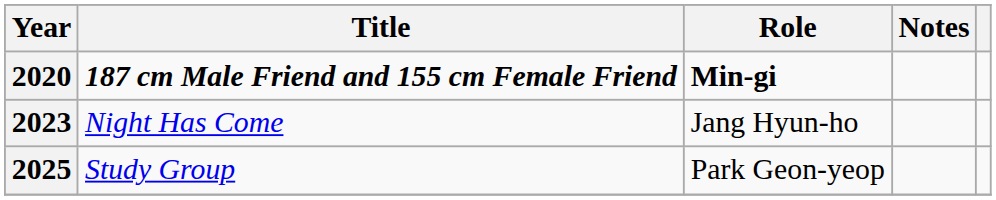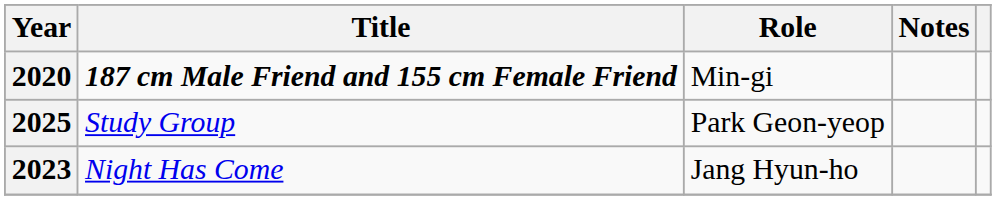 <table class="wikitable sortable plainrowheaders">
 <tr>
 <th scope="col">Year</th>
 <th scope="col">Title</th>
 <th scope="col">Role</th>
 <th scope="col">Notes</th>
 <th scope="col" class="unsortable"></th>
 </tr>
 <tr>
 <th scope="row">2020</th>
 <td><strong><em>187 cm Male Friend and 155 cm Female Friend</em></strong></td>
-<td><strong>Min-gi</strong></td>
+<td>Min-gi</td>
+<td></td>
+<td></td>
+</tr>
+<tr>
+<th scope="row">2025</th>
+<td><em><a href='#'>Study Group</a></em></td>
+<td>Park Geon-yeop</td>
 <td></td>
 <td></td>
 </tr>
 <tr>
 <th scope="row">2023</th>
 <td><em><a href='#'>Night Has Come</a></em></td>
 <td>Jang Hyun-ho</td>
 <td></td>
 <td></td>
 </tr>
 <tr>
-<th scope="row">2025</th>
-<td><em><a href='#'>Study Group</a></em></td>
-<td>Park Geon-yeop</td>
-<td></td>
-<td></td>
-</tr>
-<tr>
 </tr>
 </table>
